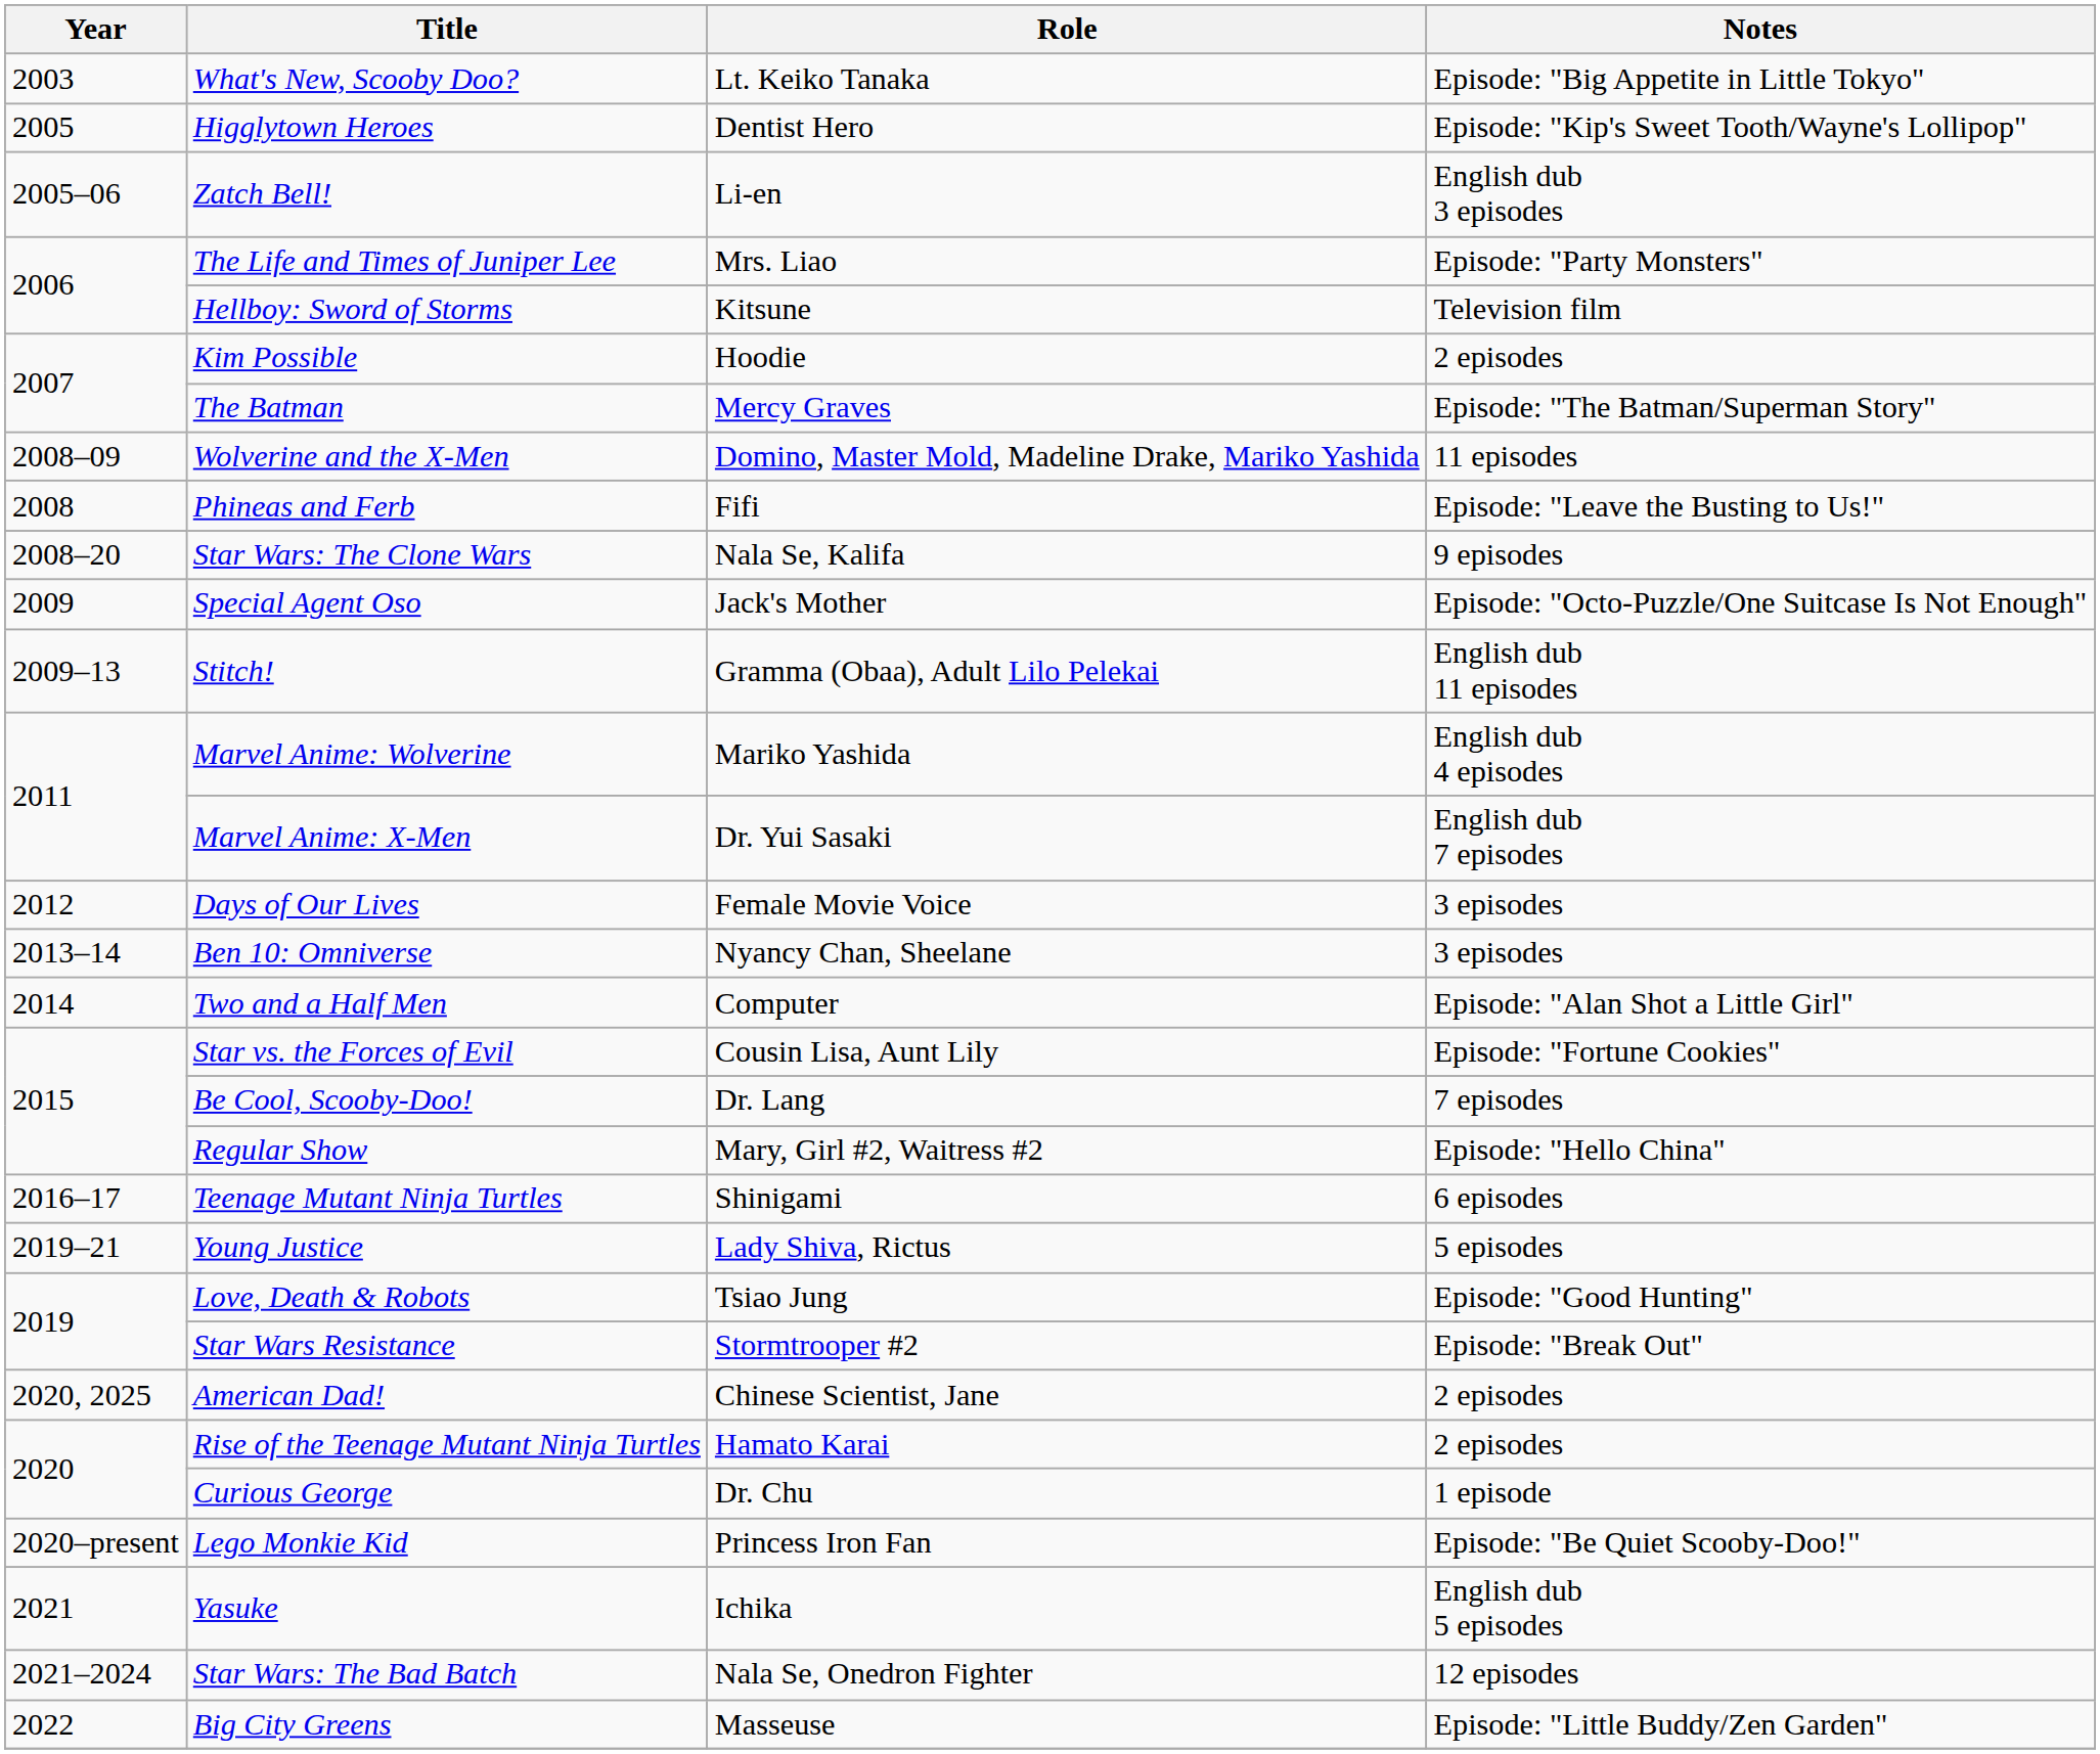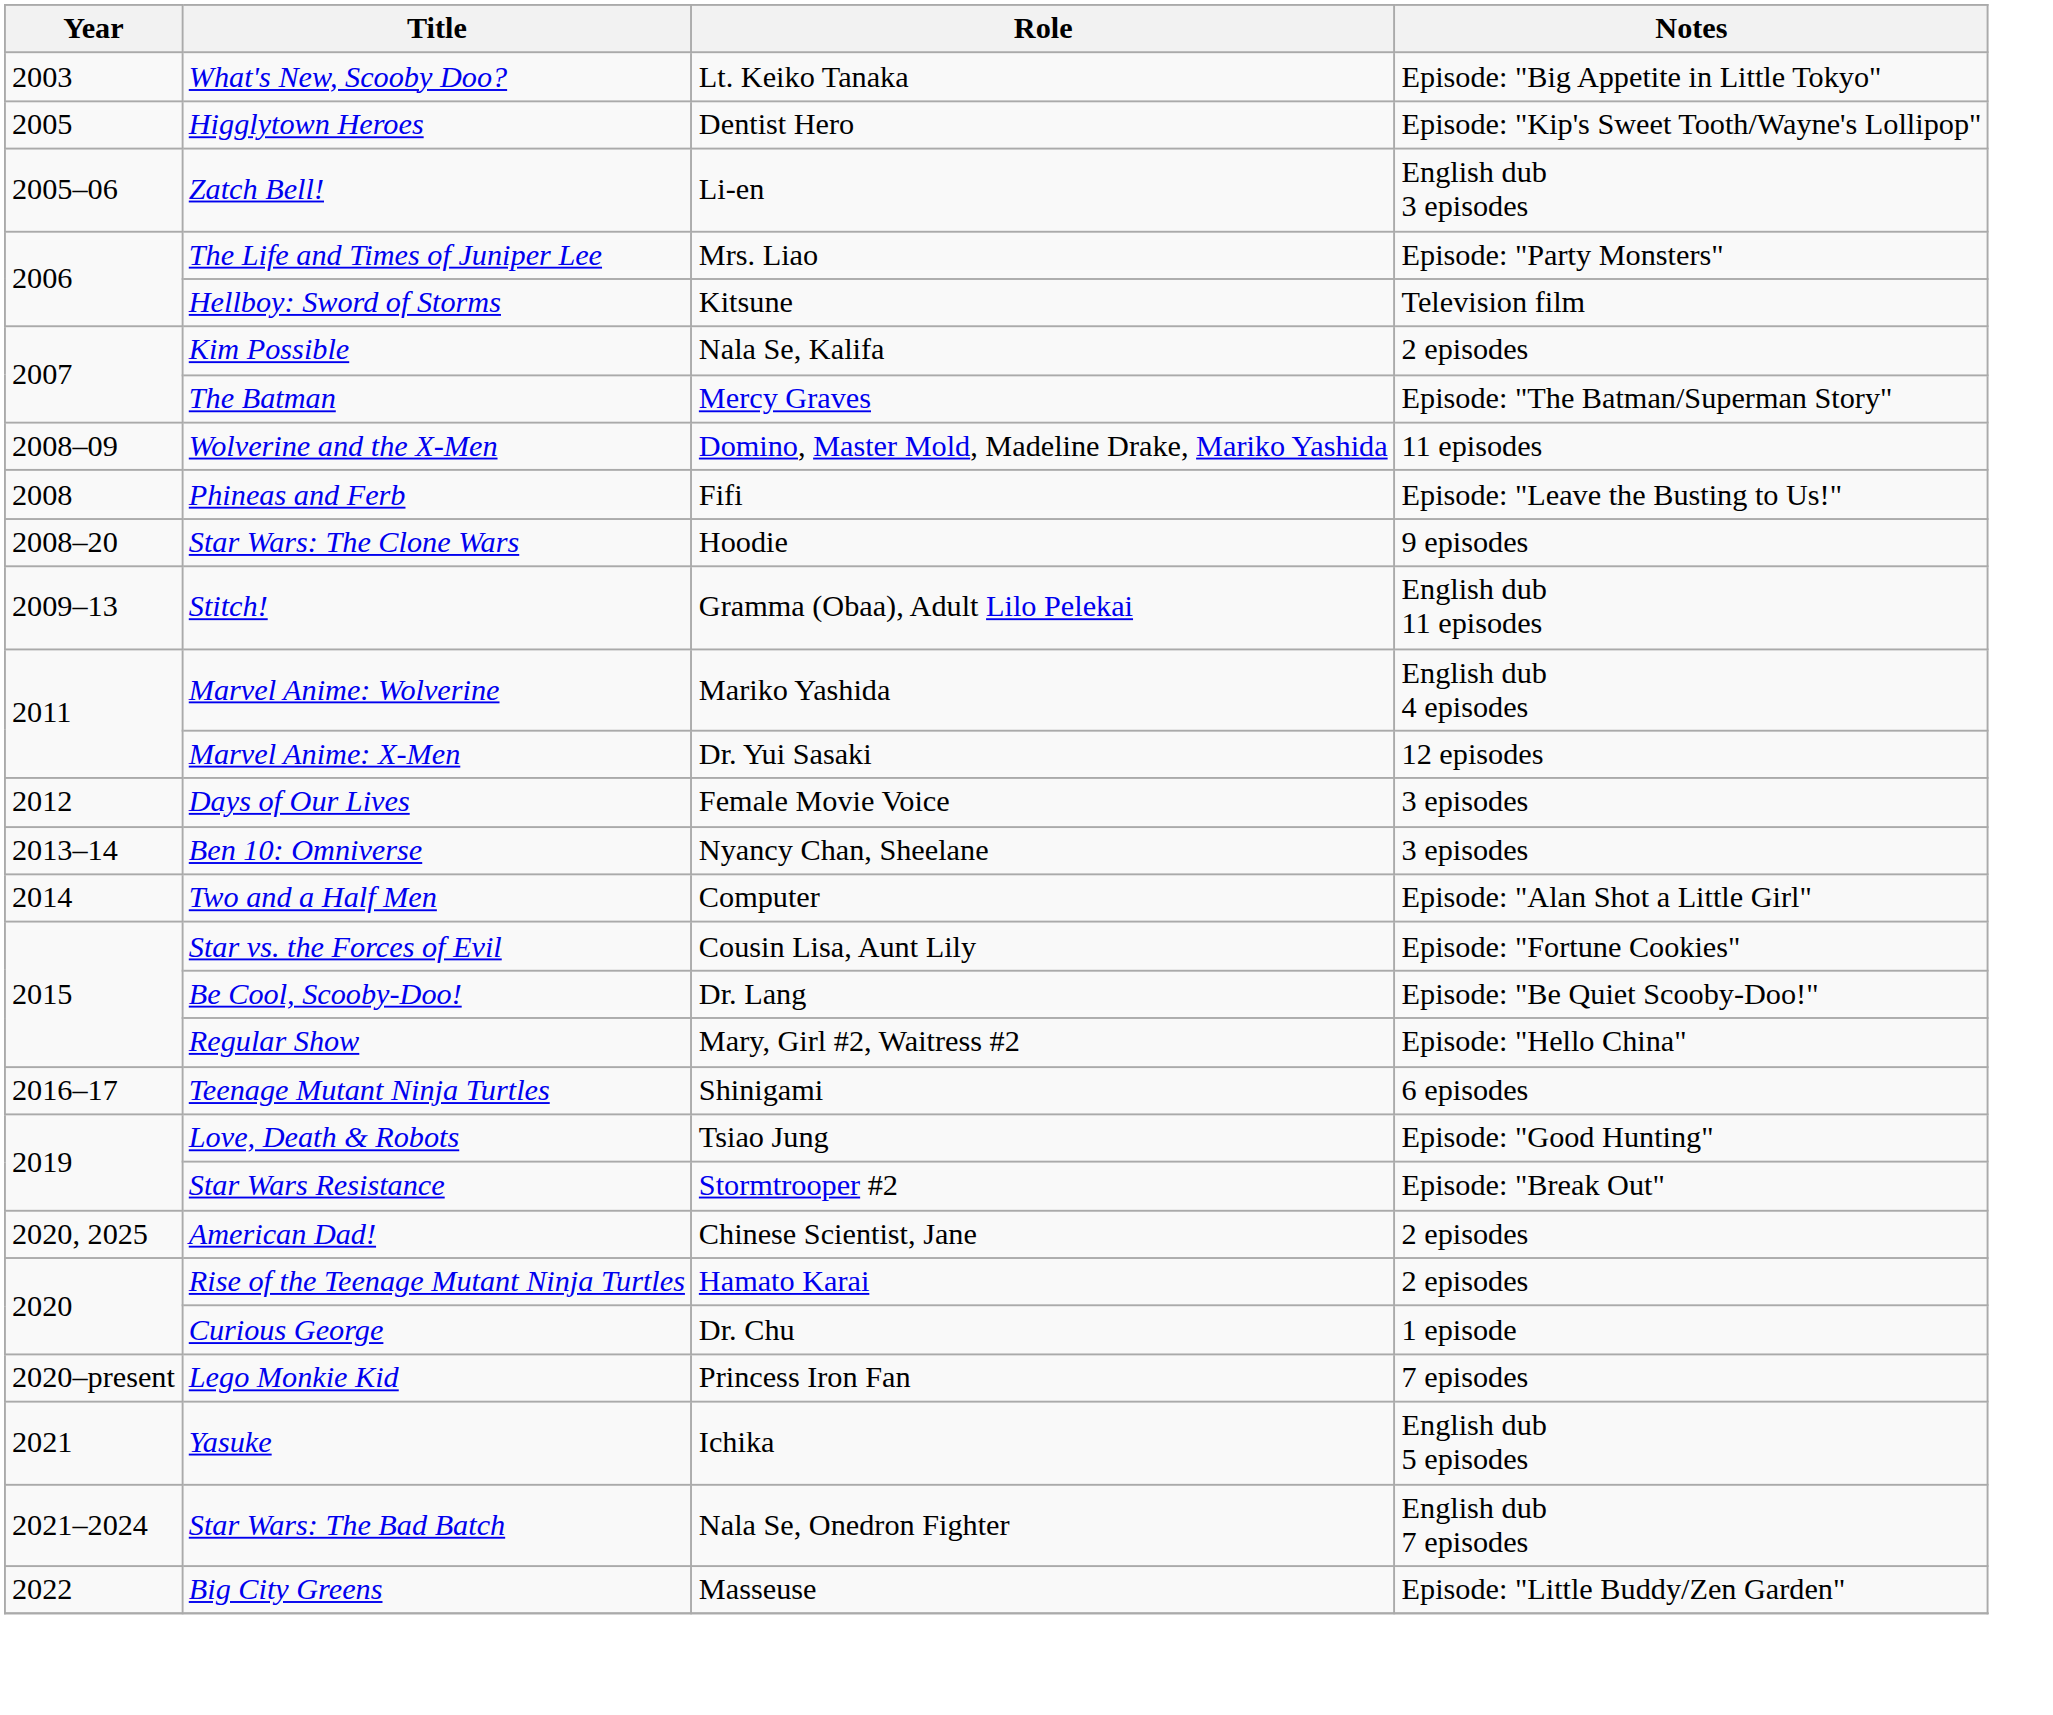 <table class="wikitable sortable">
 <tr>
 <th>Year</th>
 <th>Title</th>
 <th>Role</th>
 <th>Notes</th>
 </tr>
 <tr>
 <td>2003</td>
 <td><em><a href='#'>What's New, Scooby Doo?</a></em></td>
 <td>Lt. Keiko Tanaka</td>
 <td>Episode: "Big Appetite in Little Tokyo"</td>
 </tr>
 <tr>
 <td>2005</td>
 <td><em><a href='#'>Higglytown Heroes</a></em></td>
 <td>Dentist Hero</td>
 <td>Episode: "Kip's Sweet Tooth/Wayne's Lollipop"</td>
 </tr>
 <tr>
 <td>2005–06</td>
 <td><em><a href='#'>Zatch Bell!</a></em></td>
 <td>Li-en</td>
 <td>English dub<br>3 episodes</td>
 </tr>
 <tr>
 <td rowspan="2">2006</td>
 <td><em><a href='#'>The Life and Times of Juniper Lee</a></em></td>
 <td>Mrs. Liao</td>
 <td>Episode: "Party Monsters"</td>
 </tr>
 <tr>
 <td><em><a href='#'>Hellboy: Sword of Storms</a></em></td>
 <td>Kitsune</td>
 <td>Television film</td>
 </tr>
 <tr>
 <td rowspan="2">2007</td>
 <td><em><a href='#'>Kim Possible</a></em></td>
-<td>Hoodie</td>
+<td>Nala Se, Kalifa</td>
 <td>2 episodes</td>
 </tr>
 <tr>
 <td><em><a href='#'>The Batman</a></em></td>
 <td><a href='#'>Mercy Graves</a></td>
 <td>Episode: "The Batman/Superman Story"</td>
 </tr>
 <tr>
 <td>2008–09</td>
 <td><em><a href='#'>Wolverine and the X-Men</a></em></td>
 <td><a href='#'>Domino</a>, <a href='#'>Master Mold</a>, Madeline Drake, <a href='#'>Mariko Yashida</a></td>
 <td>11 episodes</td>
 </tr>
 <tr>
 <td>2008</td>
 <td><em><a href='#'>Phineas and Ferb</a></em></td>
 <td>Fifi</td>
 <td>Episode: "Leave the Busting to Us!"</td>
 </tr>
 <tr>
 <td>2008–20</td>
 <td><em><a href='#'>Star Wars: The Clone Wars</a></em></td>
-<td>Nala Se, Kalifa</td>
+<td>Hoodie</td>
 <td>9 episodes</td>
-</tr>
-<tr>
-<td>2009</td>
-<td><em><a href='#'>Special Agent Oso</a></em></td>
-<td>Jack's Mother</td>
-<td>Episode: "Octo-Puzzle/One Suitcase Is Not Enough"</td>
 </tr>
 <tr>
 <td>2009–13</td>
 <td><em><a href='#'>Stitch!</a></em></td>
 <td>Gramma (Obaa), Adult <a href='#'>Lilo Pelekai</a></td>
 <td>English dub<br>11 episodes</td>
 </tr>
 <tr>
 <td rowspan="2">2011</td>
 <td><em><a href='#'>Marvel Anime: Wolverine</a></em></td>
 <td>Mariko Yashida</td>
 <td>English dub<br>4 episodes</td>
 </tr>
 <tr>
 <td><em><a href='#'>Marvel Anime: X-Men</a></em></td>
 <td>Dr. Yui Sasaki</td>
-<td>English dub<br>7 episodes</td>
+<td>12 episodes</td>
 </tr>
 <tr>
 <td>2012</td>
 <td><em><a href='#'>Days of Our Lives</a></em></td>
 <td>Female Movie Voice</td>
 <td>3 episodes</td>
 </tr>
 <tr>
 <td>2013–14</td>
 <td><em><a href='#'>Ben 10: Omniverse</a></em></td>
 <td>Nyancy Chan, Sheelane</td>
 <td>3 episodes</td>
 </tr>
 <tr>
 <td>2014</td>
 <td><em><a href='#'>Two and a Half Men</a></em></td>
 <td>Computer</td>
 <td>Episode: "Alan Shot a Little Girl"</td>
 </tr>
 <tr>
 <td rowspan="3">2015</td>
 <td><em><a href='#'>Star vs. the Forces of Evil</a></em></td>
 <td>Cousin Lisa, Aunt Lily</td>
 <td>Episode: "Fortune Cookies"</td>
 </tr>
 <tr>
 <td><em><a href='#'>Be Cool, Scooby-Doo!</a></em></td>
 <td>Dr. Lang</td>
-<td>7 episodes</td>
+<td>Episode: "Be Quiet Scooby-Doo!"</td>
 </tr>
 <tr>
 <td><em><a href='#'>Regular Show</a></em></td>
 <td>Mary, Girl #2, Waitress #2</td>
 <td>Episode: "Hello China"</td>
 </tr>
 <tr>
 <td>2016–17</td>
 <td><em><a href='#'>Teenage Mutant Ninja Turtles</a></em></td>
 <td>Shinigami</td>
 <td>6 episodes</td>
-</tr>
-<tr>
-<td>2019–21</td>
-<td><em><a href='#'>Young Justice</a></em></td>
-<td><a href='#'>Lady Shiva</a>, Rictus</td>
-<td>5 episodes</td>
 </tr>
 <tr>
 <td rowspan="2">2019</td>
 <td><em><a href='#'>Love, Death & Robots</a></em></td>
 <td>Tsiao Jung</td>
 <td>Episode: "Good Hunting"</td>
 </tr>
 <tr>
 <td><em><a href='#'>Star Wars Resistance</a></em></td>
 <td><a href='#'>Stormtrooper</a> #2</td>
 <td>Episode: "Break Out"</td>
 </tr>
 <tr>
 <td>2020, 2025</td>
 <td><em><a href='#'>American Dad!</a></em></td>
 <td>Chinese Scientist, Jane</td>
 <td>2 episodes</td>
 </tr>
 <tr>
 <td rowspan="2">2020</td>
 <td><em><a href='#'>Rise of the Teenage Mutant Ninja Turtles</a></em></td>
 <td><a href='#'>Hamato Karai</a></td>
 <td>2 episodes</td>
 </tr>
 <tr>
 <td><em><a href='#'>Curious George</a></em></td>
 <td>Dr. Chu</td>
 <td>1 episode</td>
 </tr>
 <tr>
 <td>2020–present</td>
 <td><em><a href='#'>Lego Monkie Kid</a></em></td>
 <td>Princess Iron Fan</td>
-<td>Episode: "Be Quiet Scooby-Doo!"</td>
+<td>7 episodes</td>
 </tr>
 <tr>
 <td>2021</td>
 <td><em><a href='#'>Yasuke</a></em></td>
 <td>Ichika</td>
 <td>English dub<br>5 episodes</td>
 </tr>
 <tr>
 <td>2021–2024</td>
 <td><em><a href='#'>Star Wars: The Bad Batch</a></em></td>
 <td>Nala Se, Onedron Fighter</td>
-<td>12 episodes</td>
+<td>English dub<br>7 episodes</td>
 </tr>
 <tr>
 <td>2022</td>
 <td><em><a href='#'>Big City Greens</a></em></td>
 <td>Masseuse</td>
 <td>Episode: "Little Buddy/Zen Garden"</td>
 </tr>
 <tr>
 </tr>
 </table>
